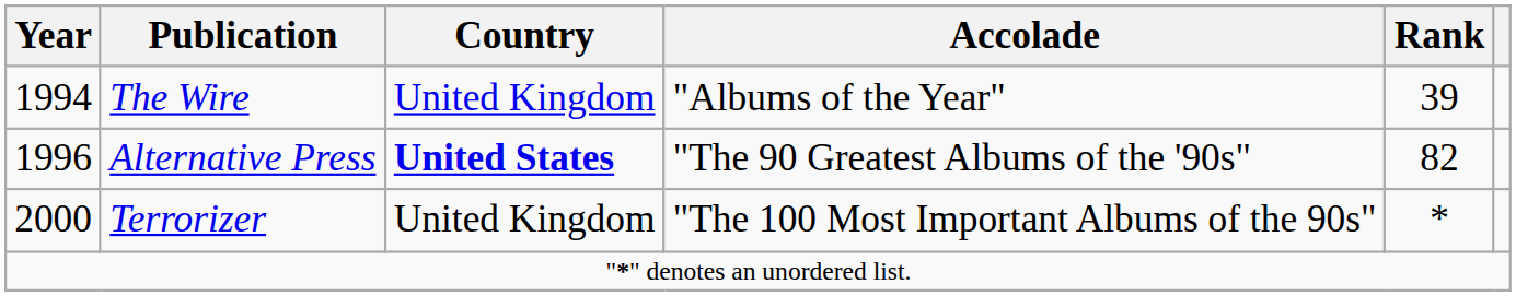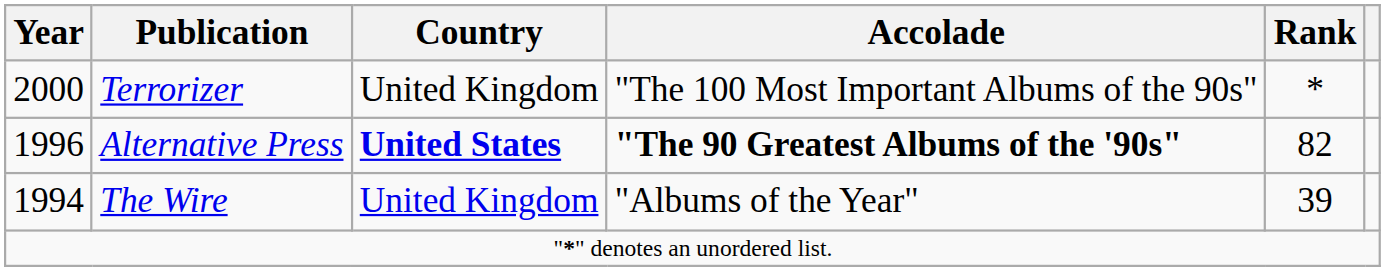 <table class="wikitable sortable" style="margin:0em 1em 1em 0pt">
 <tr>
 <th>Year</th>
 <th>Publication</th>
 <th>Country</th>
 <th>Accolade</th>
 <th>Rank</th>
 <th class=unsortable></th>
 </tr>
 <tr>
+<td align=center>2000</td>
+<td><em><a href='#'>Terrorizer</a></em></td>
+<td>United Kingdom</td>
+<td>"The 100 Most Important Albums of the 90s"</td>
+<td align=center>*</td>
+<td></td>
+</tr>
+<tr>
+<td align=center>1996</td>
+<td><em><a href='#'>Alternative Press</a></em></td>
+<td><strong><a href='#'>United States</a></strong></td>
+<td><strong>"The 90 Greatest Albums of the '90s"</strong></td>
+<td align=center>82</td>
+<td></td>
+</tr>
+<tr>
 <td align=center>1994</td>
 <td><em><a href='#'>The Wire</a></em></td>
 <td><a href='#'>United Kingdom</a></td>
 <td>"Albums of the Year"</td>
 <td align=center>39</td>
 <td></td>
 </tr>
-<tr>
-<td align=center>1996</td>
-<td><em><a href='#'>Alternative Press</a></em></td>
-<td><strong><a href='#'>United States</a></strong></td>
-<td>"The 90 Greatest Albums of the '90s"</td>
-<td align=center>82</td>
-<td></td>
-</tr>
-<tr>
-<td align=center>2000</td>
-<td><em><a href='#'>Terrorizer</a></em></td>
-<td>United Kingdom</td>
-<td>"The 100 Most Important Albums of the 90s"</td>
-<td align=center>*</td>
-<td></td>
-</tr>
 <tr class="sortbottom">
 <td colspan=6 style=font-size:8pt; align=center>"<strong>*</strong>" denotes an unordered list.</td>
 </tr>
 </table>
